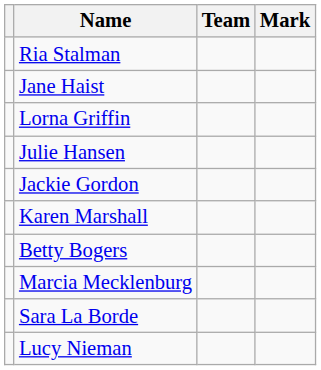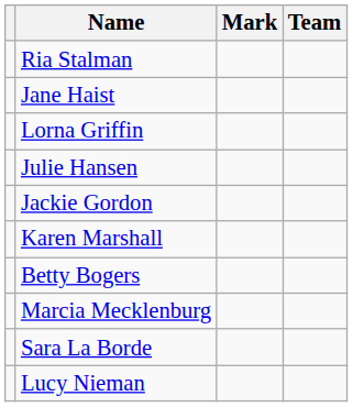 <table class=wikitable>
 <tr>
 <th></th>
 <th>Name</th>
+<th>Mark</th>
 <th>Team</th>
-<th>Mark</th>
 </tr>
 <tr>
 <td></td>
 <td><a href='#'>Ria Stalman</a></td>
 <td></td>
 <td></td>
 </tr>
 <tr>
 <td></td>
 <td><a href='#'>Jane Haist</a></td>
 <td></td>
 <td></td>
 </tr>
 <tr>
 <td></td>
 <td><a href='#'>Lorna Griffin</a></td>
 <td></td>
 <td></td>
 </tr>
 <tr>
 <td></td>
 <td><a href='#'>Julie Hansen</a></td>
 <td></td>
 <td></td>
 </tr>
 <tr>
 <td></td>
 <td><a href='#'>Jackie Gordon</a></td>
 <td></td>
 <td></td>
 </tr>
 <tr>
 <td></td>
 <td><a href='#'>Karen Marshall</a></td>
 <td></td>
 <td></td>
 </tr>
 <tr>
 <td></td>
 <td><a href='#'>Betty Bogers</a></td>
 <td></td>
 <td></td>
 </tr>
 <tr>
 <td></td>
 <td><a href='#'>Marcia Mecklenburg</a></td>
 <td></td>
 <td></td>
 </tr>
 <tr>
 <td></td>
 <td><a href='#'>Sara La Borde</a></td>
 <td></td>
 <td></td>
 </tr>
 <tr>
 <td></td>
 <td><a href='#'>Lucy Nieman</a></td>
 <td></td>
 <td></td>
 </tr>
 </table>
